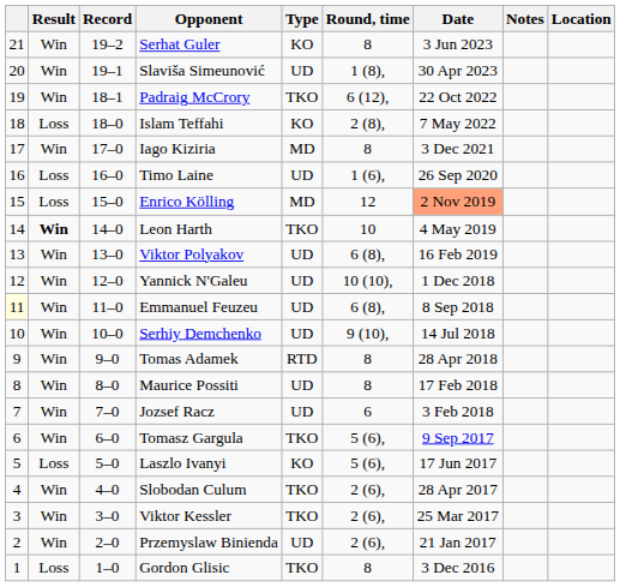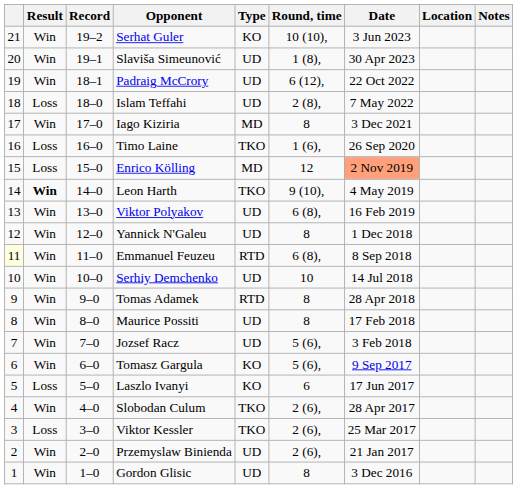 <table class="wikitable" style="text-align:center; font-size:95%">
 <tr>
 <th></th>
 <th>Result</th>
 <th>Record</th>
 <th>Opponent</th>
 <th>Type</th>
 <th>Round, time</th>
 <th>Date</th>
+<th>Location</th>
 <th>Notes</th>
-<th>Location</th>
 </tr>
 <tr>
 <td>21</td>
 <td>Win</td>
 <td>19–2</td>
 <td style="text-align:left;"> <a href='#'>Serhat Guler</a></td>
 <td>KO</td>
-<td>8</td>
+<td>10 (10), </td>
 <td>3 Jun 2023</td>
 <td style="text-align:left;"></td>
 <td style="text-align:left;"></td>
 </tr>
 <tr>
 <td>20</td>
 <td> Win</td>
 <td>19–1</td>
 <td style="text-align:left;"> Slaviša Simeunović</td>
 <td>UD</td>
 <td>1 (8), </td>
 <td>30 Apr 2023</td>
+<td style="text-align:left;"></td>
 <td></td>
-<td style="text-align:left;"></td>
 </tr>
 <tr>
 <td>19</td>
 <td>Win</td>
 <td>18–1</td>
 <td style="text-align:left;"> <a href='#'>Padraig McCrory</a></td>
-<td>TKO</td>
+<td>UD</td>
 <td>6 (12), </td>
 <td>22 Oct 2022</td>
 <td style="text-align:left;"></td>
 <td style="text-align:left;"></td>
 </tr>
 <tr>
 <td>18</td>
 <td> Loss</td>
 <td>18–0</td>
 <td style="text-align:left;"> Islam Teffahi</td>
-<td>KO</td>
+<td>UD</td>
 <td>2 (8), </td>
 <td>7 May 2022</td>
+<td style="text-align:left;"></td>
 <td></td>
-<td style="text-align:left;"></td>
 </tr>
 <tr>
 <td>17</td>
 <td> Win</td>
 <td>17–0</td>
 <td style="text-align:left;"> Iago Kiziria</td>
 <td>MD</td>
 <td>8</td>
 <td>3 Dec 2021</td>
+<td style="text-align:left;"></td>
 <td></td>
-<td style="text-align:left;"></td>
 </tr>
 <tr>
 <td>16</td>
 <td> Loss</td>
 <td>16–0</td>
 <td style="text-align:left;"> Timo Laine</td>
-<td>UD</td>
+<td>TKO</td>
 <td>1 (6), </td>
 <td>26 Sep 2020</td>
+<td style="text-align:left;"> </td>
 <td></td>
-<td style="text-align:left;"> </td>
 </tr>
 <tr>
 <td>15</td>
 <td> Loss</td>
 <td>15–0</td>
 <td style="text-align:left;"> <a href='#'>Enrico Kölling</a></td>
 <td>MD</td>
 <td>12</td>
 <td style="background: lightsalmon;">2 Nov 2019</td>
+<td style="text-align:left;"> </td>
 <td style="text-align:left;"></td>
-<td style="text-align:left;"> </td>
 </tr>
 <tr>
 <td>14</td>
 <td><strong>Win</strong></td>
 <td>14–0</td>
 <td style="text-align:left;"> Leon Harth</td>
 <td>TKO</td>
-<td>10</td>
+<td>9 (10), </td>
 <td>4 May 2019</td>
+<td style="text-align:left;"> </td>
 <td style="text-align:left;"></td>
-<td style="text-align:left;"> </td>
 </tr>
 <tr>
 <td>13</td>
 <td>Win</td>
 <td>13–0</td>
 <td style="text-align:left;"> <a href='#'>Viktor Polyakov</a></td>
 <td>UD</td>
 <td>6 (8), </td>
 <td>16 Feb 2019</td>
+<td style="text-align:left;"> </td>
 <td style="text-align:left;"></td>
-<td style="text-align:left;"> </td>
 </tr>
 <tr>
 <td>12</td>
 <td>Win</td>
 <td>12–0</td>
 <td style="text-align:left;"> Yannick N'Galeu</td>
 <td>UD</td>
-<td>10 (10), </td>
+<td>8</td>
 <td>1 Dec 2018</td>
+<td style="text-align:left;"> </td>
 <td style="text-align:left;"></td>
-<td style="text-align:left;"> </td>
 </tr>
 <tr>
 <td style="background: lightyellow;">11</td>
 <td>Win</td>
 <td>11–0</td>
 <td style="text-align:left;"> Emmanuel Feuzeu</td>
-<td>UD</td>
+<td>RTD</td>
 <td>6 (8), </td>
 <td>8 Sep 2018</td>
+<td style="text-align:left;"> </td>
 <td style="text-align:left;"></td>
-<td style="text-align:left;"> </td>
 </tr>
 <tr>
 <td>10</td>
 <td>Win</td>
 <td>10–0</td>
 <td style="text-align:left;"> <a href='#'>Serhiy Demchenko</a></td>
 <td>UD</td>
-<td>9 (10), </td>
+<td>10</td>
 <td>14 Jul 2018</td>
+<td style="text-align:left;"> </td>
 <td style="text-align:left;"></td>
-<td style="text-align:left;"> </td>
 </tr>
 <tr>
 <td>9</td>
 <td>Win</td>
 <td>9–0</td>
 <td style="text-align:left;"> Tomas Adamek</td>
 <td>RTD</td>
 <td>8</td>
 <td>28 Apr 2018</td>
+<td style="text-align:left;"> </td>
 <td style="text-align:left;"></td>
-<td style="text-align:left;"> </td>
 </tr>
 <tr>
 <td>8</td>
 <td>Win</td>
 <td>8–0</td>
 <td style="text-align:left;"> Maurice Possiti</td>
 <td>UD</td>
 <td>8</td>
 <td>17 Feb 2018</td>
+<td style="text-align:left;"> </td>
 <td style="text-align:left;"></td>
-<td style="text-align:left;"> </td>
 </tr>
 <tr>
 <td>7</td>
 <td>Win</td>
 <td>7–0</td>
 <td style="text-align:left;"> Jozsef Racz</td>
 <td>UD</td>
-<td>6</td>
+<td>5 (6), </td>
 <td>3 Feb 2018</td>
+<td style="text-align:left;"> </td>
 <td style="text-align:left;"></td>
-<td style="text-align:left;"> </td>
 </tr>
 <tr>
 <td>6</td>
 <td>Win</td>
 <td>6–0</td>
 <td style="text-align:left;"> Tomasz Gargula</td>
-<td>TKO</td>
+<td>KO</td>
 <td>5 (6), </td>
 <td><a href='#'>9 Sep 2017</a></td>
+<td style="text-align:left;"> </td>
 <td style="text-align:left;"></td>
-<td style="text-align:left;"> </td>
 </tr>
 <tr>
 <td>5</td>
 <td> Loss</td>
 <td>5–0</td>
 <td style="text-align:left;"> Laszlo Ivanyi</td>
 <td>KO</td>
-<td>5 (6), </td>
+<td>6</td>
 <td>17 Jun 2017</td>
+<td style="text-align:left;"> </td>
 <td style="text-align:left;"></td>
-<td style="text-align:left;"> </td>
 </tr>
 <tr>
 <td>4</td>
 <td>Win</td>
 <td>4–0</td>
 <td style="text-align:left;"> Slobodan Culum</td>
 <td>TKO</td>
 <td>2 (6), </td>
 <td>28 Apr 2017</td>
+<td style="text-align:left;"> </td>
 <td style="text-align:left;"></td>
-<td style="text-align:left;"> </td>
 </tr>
 <tr>
 <td>3</td>
-<td>Win</td>
+<td> Loss</td>
 <td>3–0</td>
 <td style="text-align:left;"> Viktor Kessler</td>
 <td>TKO</td>
 <td>2 (6), </td>
 <td>25 Mar 2017</td>
+<td style="text-align:left;"> </td>
 <td style="text-align:left;"></td>
-<td style="text-align:left;"> </td>
 </tr>
 <tr>
 <td>2</td>
 <td>Win</td>
 <td>2–0</td>
 <td style="text-align:left;"> Przemyslaw Binienda</td>
 <td>UD</td>
 <td>2 (6), </td>
 <td>21 Jan 2017</td>
+<td style="text-align:left;"> </td>
 <td style="text-align:left;"></td>
-<td style="text-align:left;"> </td>
 </tr>
 <tr>
 <td>1</td>
-<td> Loss</td>
+<td>Win</td>
 <td>1–0</td>
 <td style="text-align:left;"> Gordon Glisic</td>
-<td>TKO</td>
+<td>UD</td>
 <td>8</td>
 <td>3 Dec 2016</td>
+<td style="text-align:left;"> </td>
 <td style="text-align:left;"></td>
-<td style="text-align:left;"> </td>
 </tr>
 </table>
